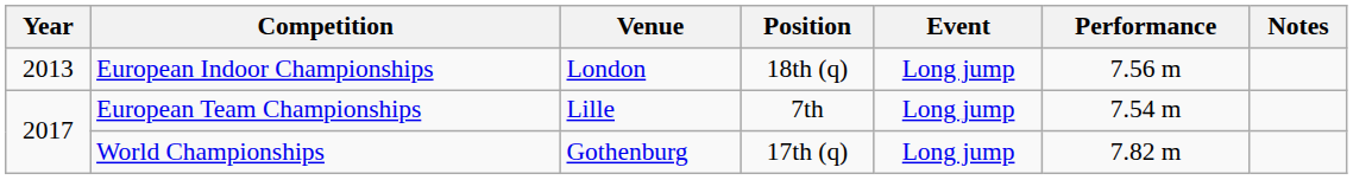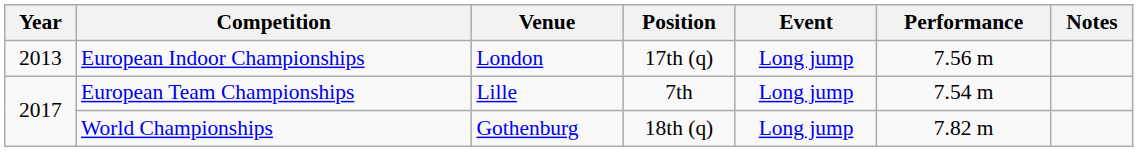 <table class="wikitable" width=60% style="font-size:90%; text-align:center;">
 <tr>
 <th>Year</th>
 <th>Competition</th>
 <th>Venue</th>
 <th>Position</th>
 <th>Event</th>
 <th>Performance</th>
 <th>Notes</th>
 </tr>
 <tr>
 <td>2013</td>
 <td align=left><a href='#'>European Indoor Championships</a></td>
 <td align=left> <a href='#'>London</a></td>
-<td>18th (q)</td>
+<td>17th (q)</td>
 <td><a href='#'>Long jump</a></td>
 <td>7.56 m</td>
 <td></td>
 </tr>
 <tr>
 <td rowspan=2>2017</td>
 <td align=left><a href='#'>European Team Championships</a></td>
 <td align=left> <a href='#'>Lille</a></td>
 <td>7th</td>
 <td><a href='#'>Long jump</a></td>
 <td>7.54 m</td>
 <td></td>
 </tr>
 <tr>
 <td align=left><a href='#'>World Championships</a></td>
 <td align=left> <a href='#'>Gothenburg</a></td>
-<td>17th (q)</td>
+<td>18th (q)</td>
 <td><a href='#'>Long jump</a></td>
 <td>7.82 m</td>
 <td></td>
 </tr>
 </table>
